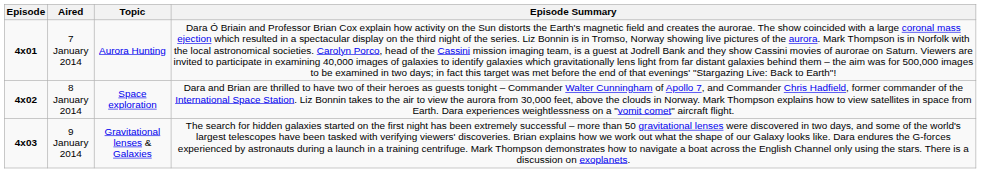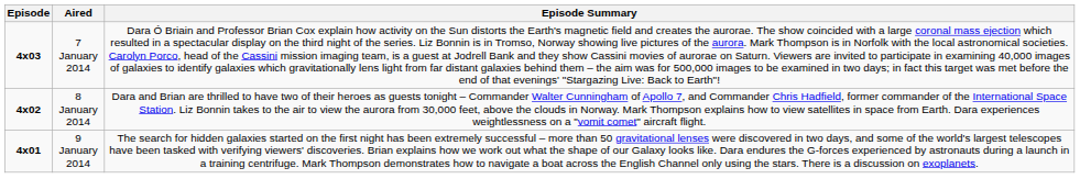 <table class="wikitable" style="text-align:center;">
 <tr>
 <th>Episode</th>
 <th>Aired</th>
-<th>Topic</th>
 <th>Episode Summary</th>
 </tr>
 <tr>
-<td><strong>4x01</strong></td>
+<td><strong>4x03</strong></td>
 <td>7 January 2014</td>
-<td><a href='#'>Aurora Hunting</a></td>
 <td>Dara Ó Briain and Professor Brian Cox explain how activity on the Sun distorts the Earth's magnetic field and creates the aurorae. The show coincided with a large <a href='#'>coronal mass ejection</a> which resulted in a spectacular display on the third night of the series. Liz Bonnin is in Tromso, Norway showing live pictures of the <a href='#'>aurora</a>. Mark Thompson is in Norfolk with the local astronomical societies. <a href='#'>Carolyn Porco</a>, head of the <a href='#'>Cassini</a> mission imaging team, is a guest at Jodrell Bank and they show Cassini movies of aurorae on Saturn. Viewers are invited to participate in examining 40,000 images of galaxies to identify galaxies which gravitationally lens light from far distant galaxies behind them – the aim was for 500,000 images to be examined in two days; in fact this target was met before the end of that evenings' "Stargazing Live: Back to Earth"!</td>
 </tr>
 <tr>
 <td><strong>4x02</strong></td>
 <td>8 January 2014</td>
-<td><a href='#'>Space exploration</a></td>
 <td>Dara and Brian are thrilled to have two of their heroes as guests tonight – Commander <a href='#'>Walter Cunningham</a> of <a href='#'>Apollo 7</a>, and Commander <a href='#'>Chris Hadfield</a>, former commander of the <a href='#'>International Space Station</a>. Liz Bonnin takes to the air to view the aurora from 30,000 feet, above the clouds in Norway. Mark Thompson explains how to view satellites in space from Earth. Dara experiences weightlessness on a "<a href='#'>vomit comet</a>" aircraft flight.</td>
 </tr>
 <tr>
-<td><strong>4x03</strong></td>
+<td><strong>4x01</strong></td>
 <td>9 January 2014</td>
-<td><a href='#'>Gravitational lenses</a> & <a href='#'>Galaxies</a></td>
 <td>The search for hidden galaxies started on the first night has been extremely successful – more than 50 <a href='#'>gravitational lenses</a> were discovered in two days, and some of the world's largest telescopes have been tasked with verifying viewers' discoveries. Brian explains how we work out what the shape of our Galaxy looks like. Dara endures the G-forces experienced by astronauts during a launch in a training centrifuge. Mark Thompson demonstrates how to navigate a boat across the English Channel only using the stars. There is a discussion on <a href='#'>exoplanets</a>.</td>
 </tr>
 </table>
